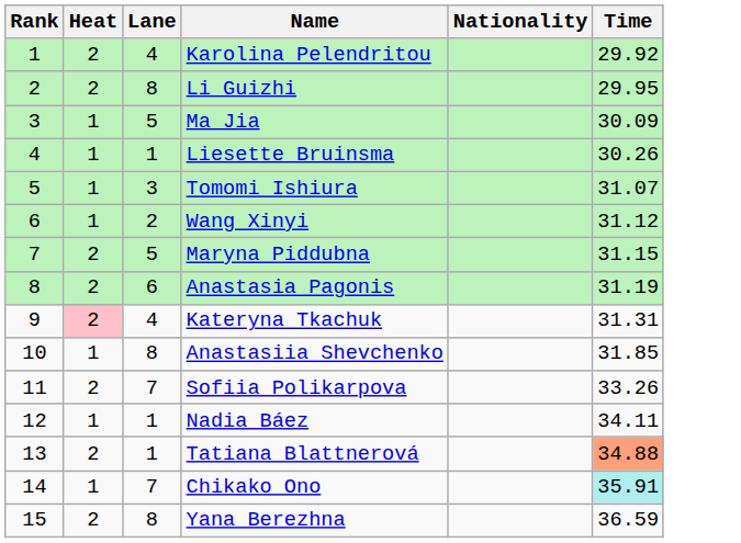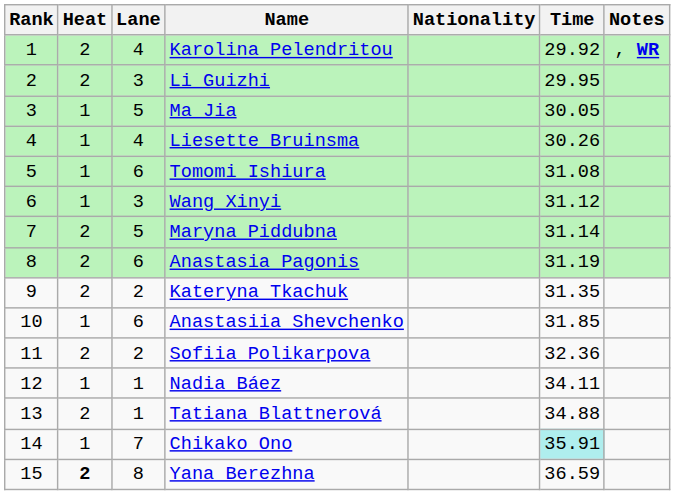 <table class="wikitable sortable" style="text-align:center">
 <tr>
 <th>Rank</th>
 <th>Heat</th>
 <th>Lane</th>
 <th>Name</th>
 <th>Nationality</th>
 <th>Time</th>
+<th>Notes</th>
 </tr>
 <tr bgcolor=bbf3bb>
 <td>1</td>
 <td>2</td>
 <td>4</td>
 <td align=left><a href='#'>Karolina Pelendritou</a></td>
 <td align=left></td>
 <td>29.92</td>
+<td>, <strong><a href='#'>WR</a></strong></td>
 </tr>
 <tr bgcolor=bbf3bb>
 <td>2</td>
 <td>2</td>
-<td>8</td>
+<td>3</td>
 <td align=left><a href='#'>Li Guizhi</a></td>
 <td align=left></td>
 <td>29.95</td>
+<td></td>
 </tr>
 <tr bgcolor=bbf3bb>
 <td>3</td>
 <td>1</td>
 <td>5</td>
 <td align=left><a href='#'>Ma Jia</a></td>
 <td align=left></td>
-<td>30.09</td>
+<td>30.05</td>
+<td></td>
 </tr>
 <tr bgcolor=bbf3bb>
 <td>4</td>
 <td>1</td>
-<td>1</td>
+<td>4</td>
 <td align=left><a href='#'>Liesette Bruinsma</a></td>
 <td align=left></td>
 <td>30.26</td>
+<td></td>
 </tr>
 <tr bgcolor=bbf3bb>
 <td>5</td>
 <td>1</td>
-<td>3</td>
+<td>6</td>
 <td align=left><a href='#'>Tomomi Ishiura</a></td>
 <td align=left></td>
-<td>31.07</td>
+<td>31.08</td>
+<td></td>
 </tr>
 <tr bgcolor=bbf3bb>
 <td>6</td>
 <td>1</td>
-<td>2</td>
+<td>3</td>
 <td align=left><a href='#'>Wang Xinyi</a></td>
 <td align=left></td>
 <td>31.12</td>
+<td></td>
 </tr>
 <tr bgcolor=bbf3bb>
 <td>7</td>
 <td>2</td>
 <td>5</td>
 <td align=left><a href='#'>Maryna Piddubna</a></td>
 <td align=left></td>
-<td>31.15</td>
+<td>31.14</td>
+<td></td>
 </tr>
 <tr bgcolor=bbf3bb>
 <td>8</td>
 <td>2</td>
 <td>6</td>
 <td align=left><a href='#'>Anastasia Pagonis</a></td>
 <td align=left></td>
 <td>31.19</td>
+<td></td>
 </tr>
 <tr>
 <td>9</td>
-<td style="background: pink;">2</td>
-<td>4</td>
+<td>2</td>
+<td>2</td>
 <td align=left><a href='#'>Kateryna Tkachuk</a></td>
 <td align=left></td>
-<td>31.31</td>
+<td>31.35</td>
+<td></td>
 </tr>
 <tr>
 <td>10</td>
 <td>1</td>
-<td>8</td>
+<td>6</td>
 <td align=left><a href='#'>Anastasiia Shevchenko</a></td>
 <td align=left></td>
 <td>31.85</td>
+<td></td>
 </tr>
 <tr>
 <td>11</td>
 <td>2</td>
-<td>7</td>
+<td>2</td>
 <td align=left><a href='#'>Sofiia Polikarpova</a></td>
 <td align=left></td>
-<td>33.26</td>
+<td>32.36</td>
+<td></td>
 </tr>
 <tr>
 <td>12</td>
 <td>1</td>
 <td>1</td>
 <td align=left><a href='#'>Nadia Báez</a></td>
 <td align=left></td>
 <td>34.11</td>
+<td></td>
 </tr>
 <tr>
 <td>13</td>
 <td>2</td>
 <td>1</td>
 <td align=left><a href='#'>Tatiana Blattnerová</a></td>
 <td align=left></td>
-<td style="background: lightsalmon;">34.88</td>
+<td>34.88</td>
+<td></td>
 </tr>
 <tr>
 <td>14</td>
 <td>1</td>
 <td>7</td>
 <td align=left><a href='#'>Chikako Ono</a></td>
 <td align=left></td>
 <td style="background: paleturquoise;">35.91</td>
+<td></td>
 </tr>
 <tr>
 <td>15</td>
-<td>2</td>
+<td><strong>2</strong></td>
 <td>8</td>
 <td align=left><a href='#'>Yana Berezhna</a></td>
 <td align=left></td>
 <td>36.59</td>
+<td></td>
 </tr>
 </table>
